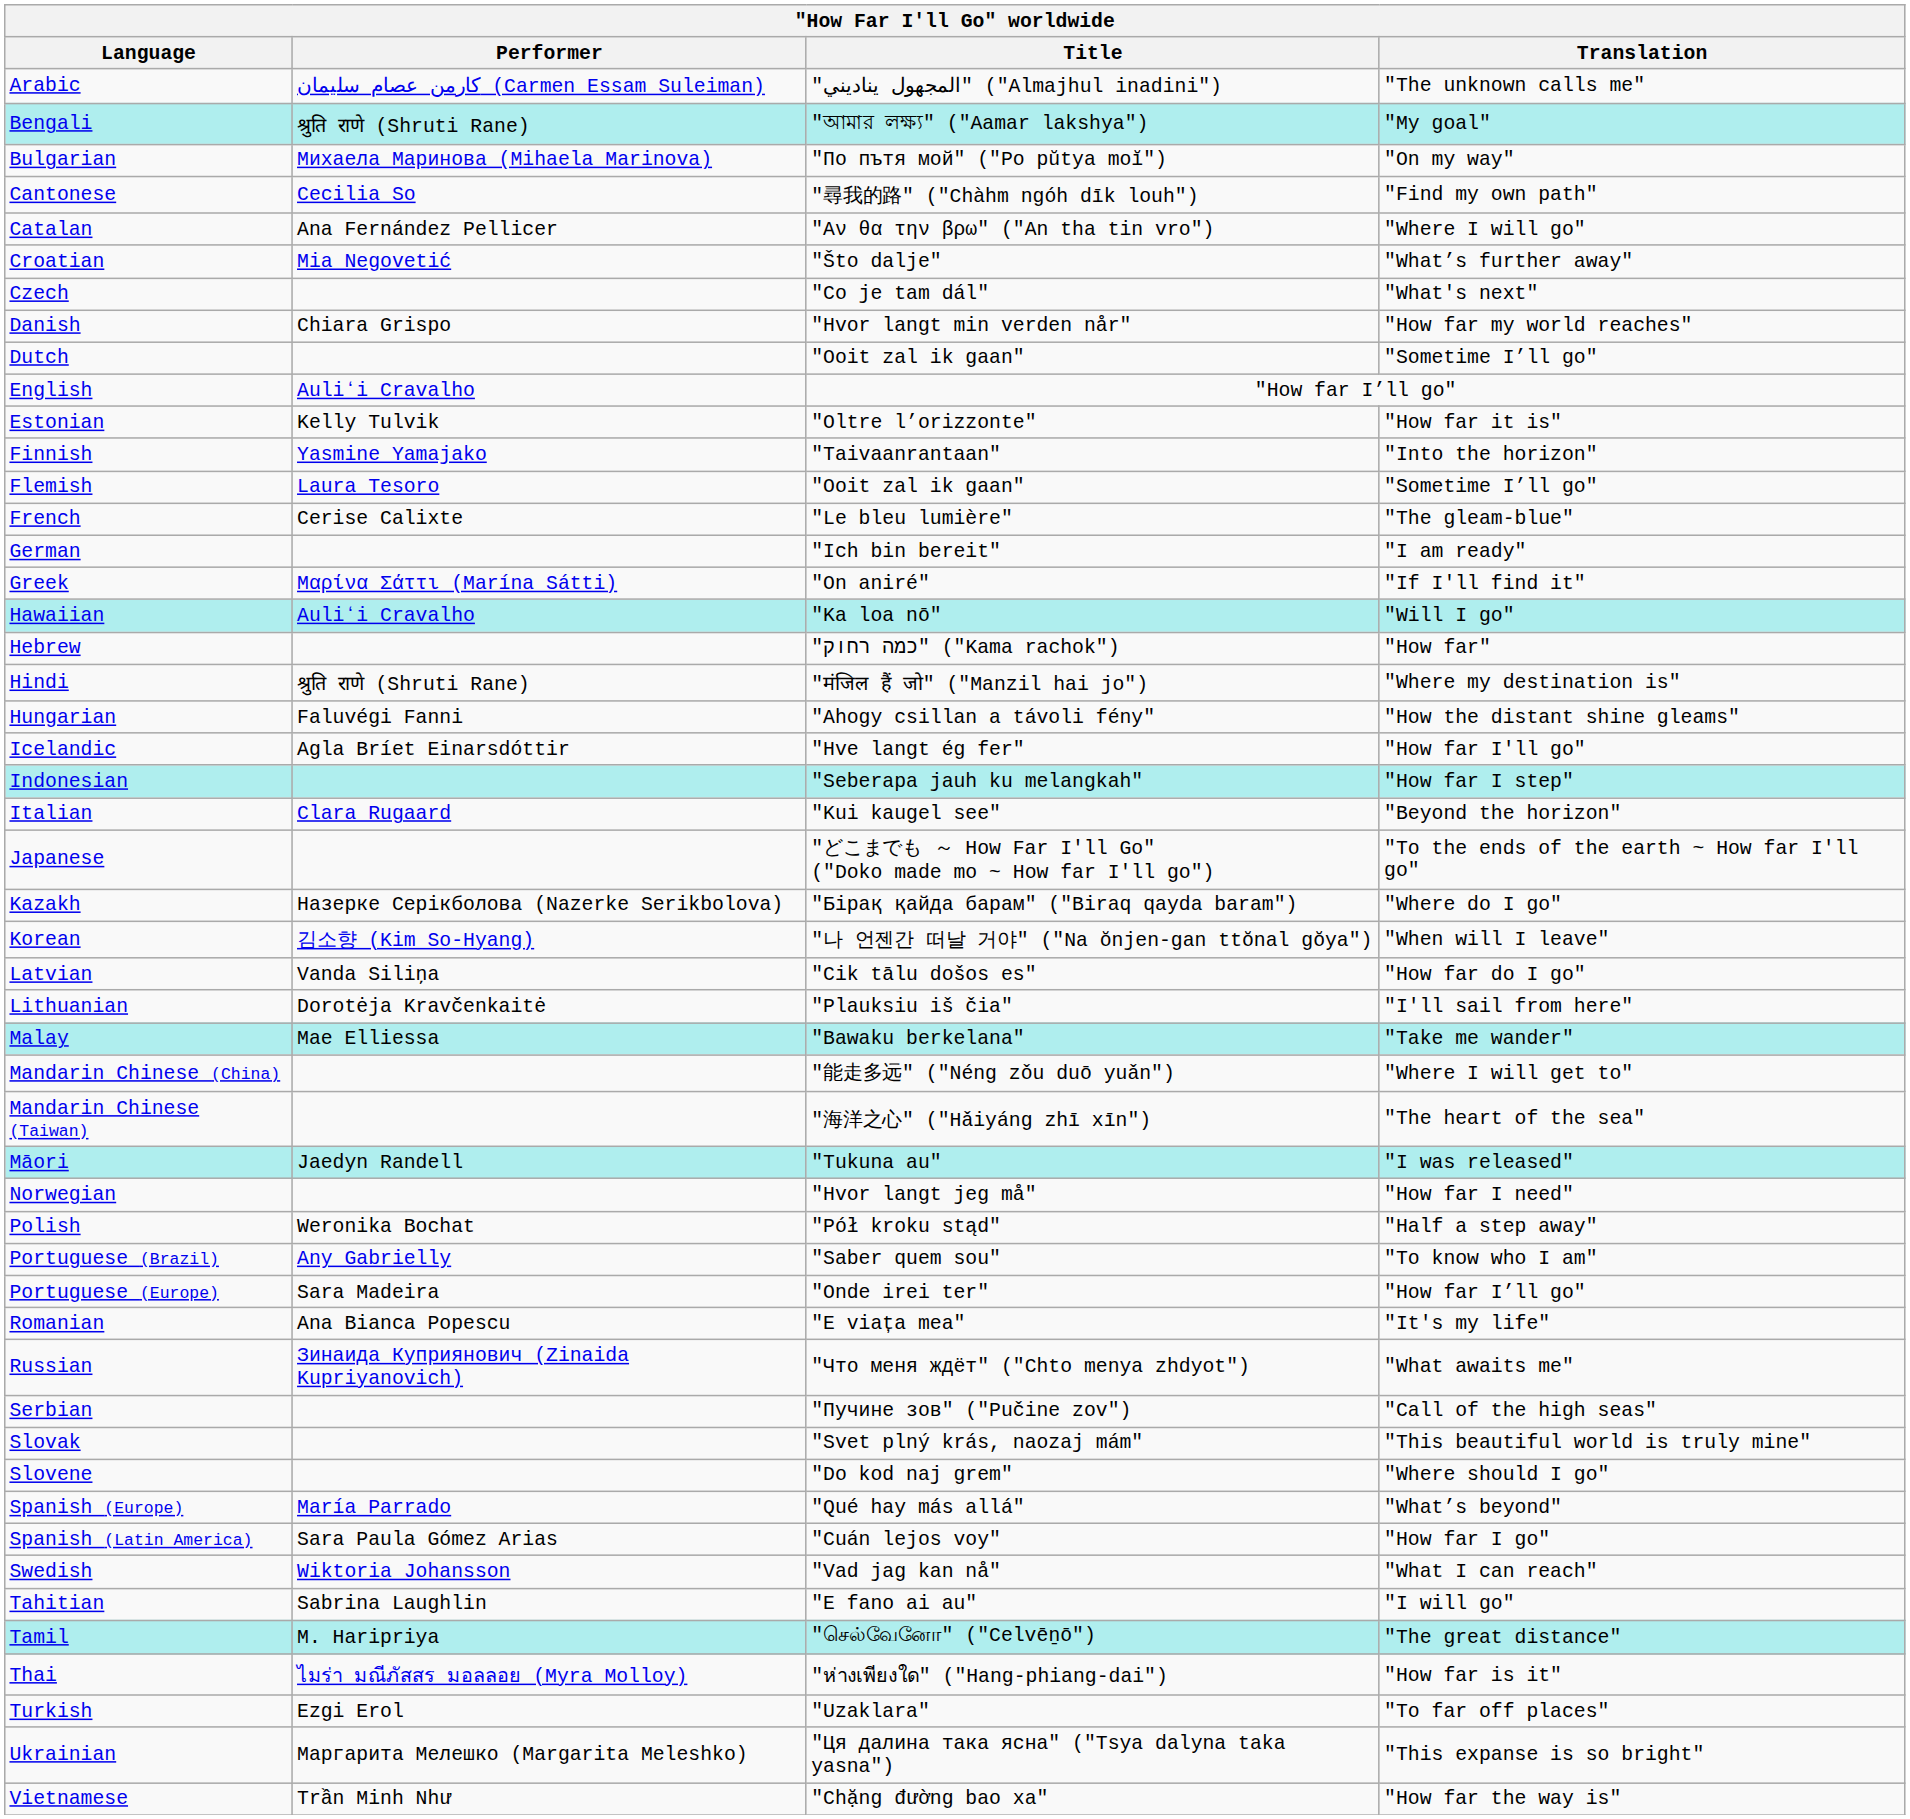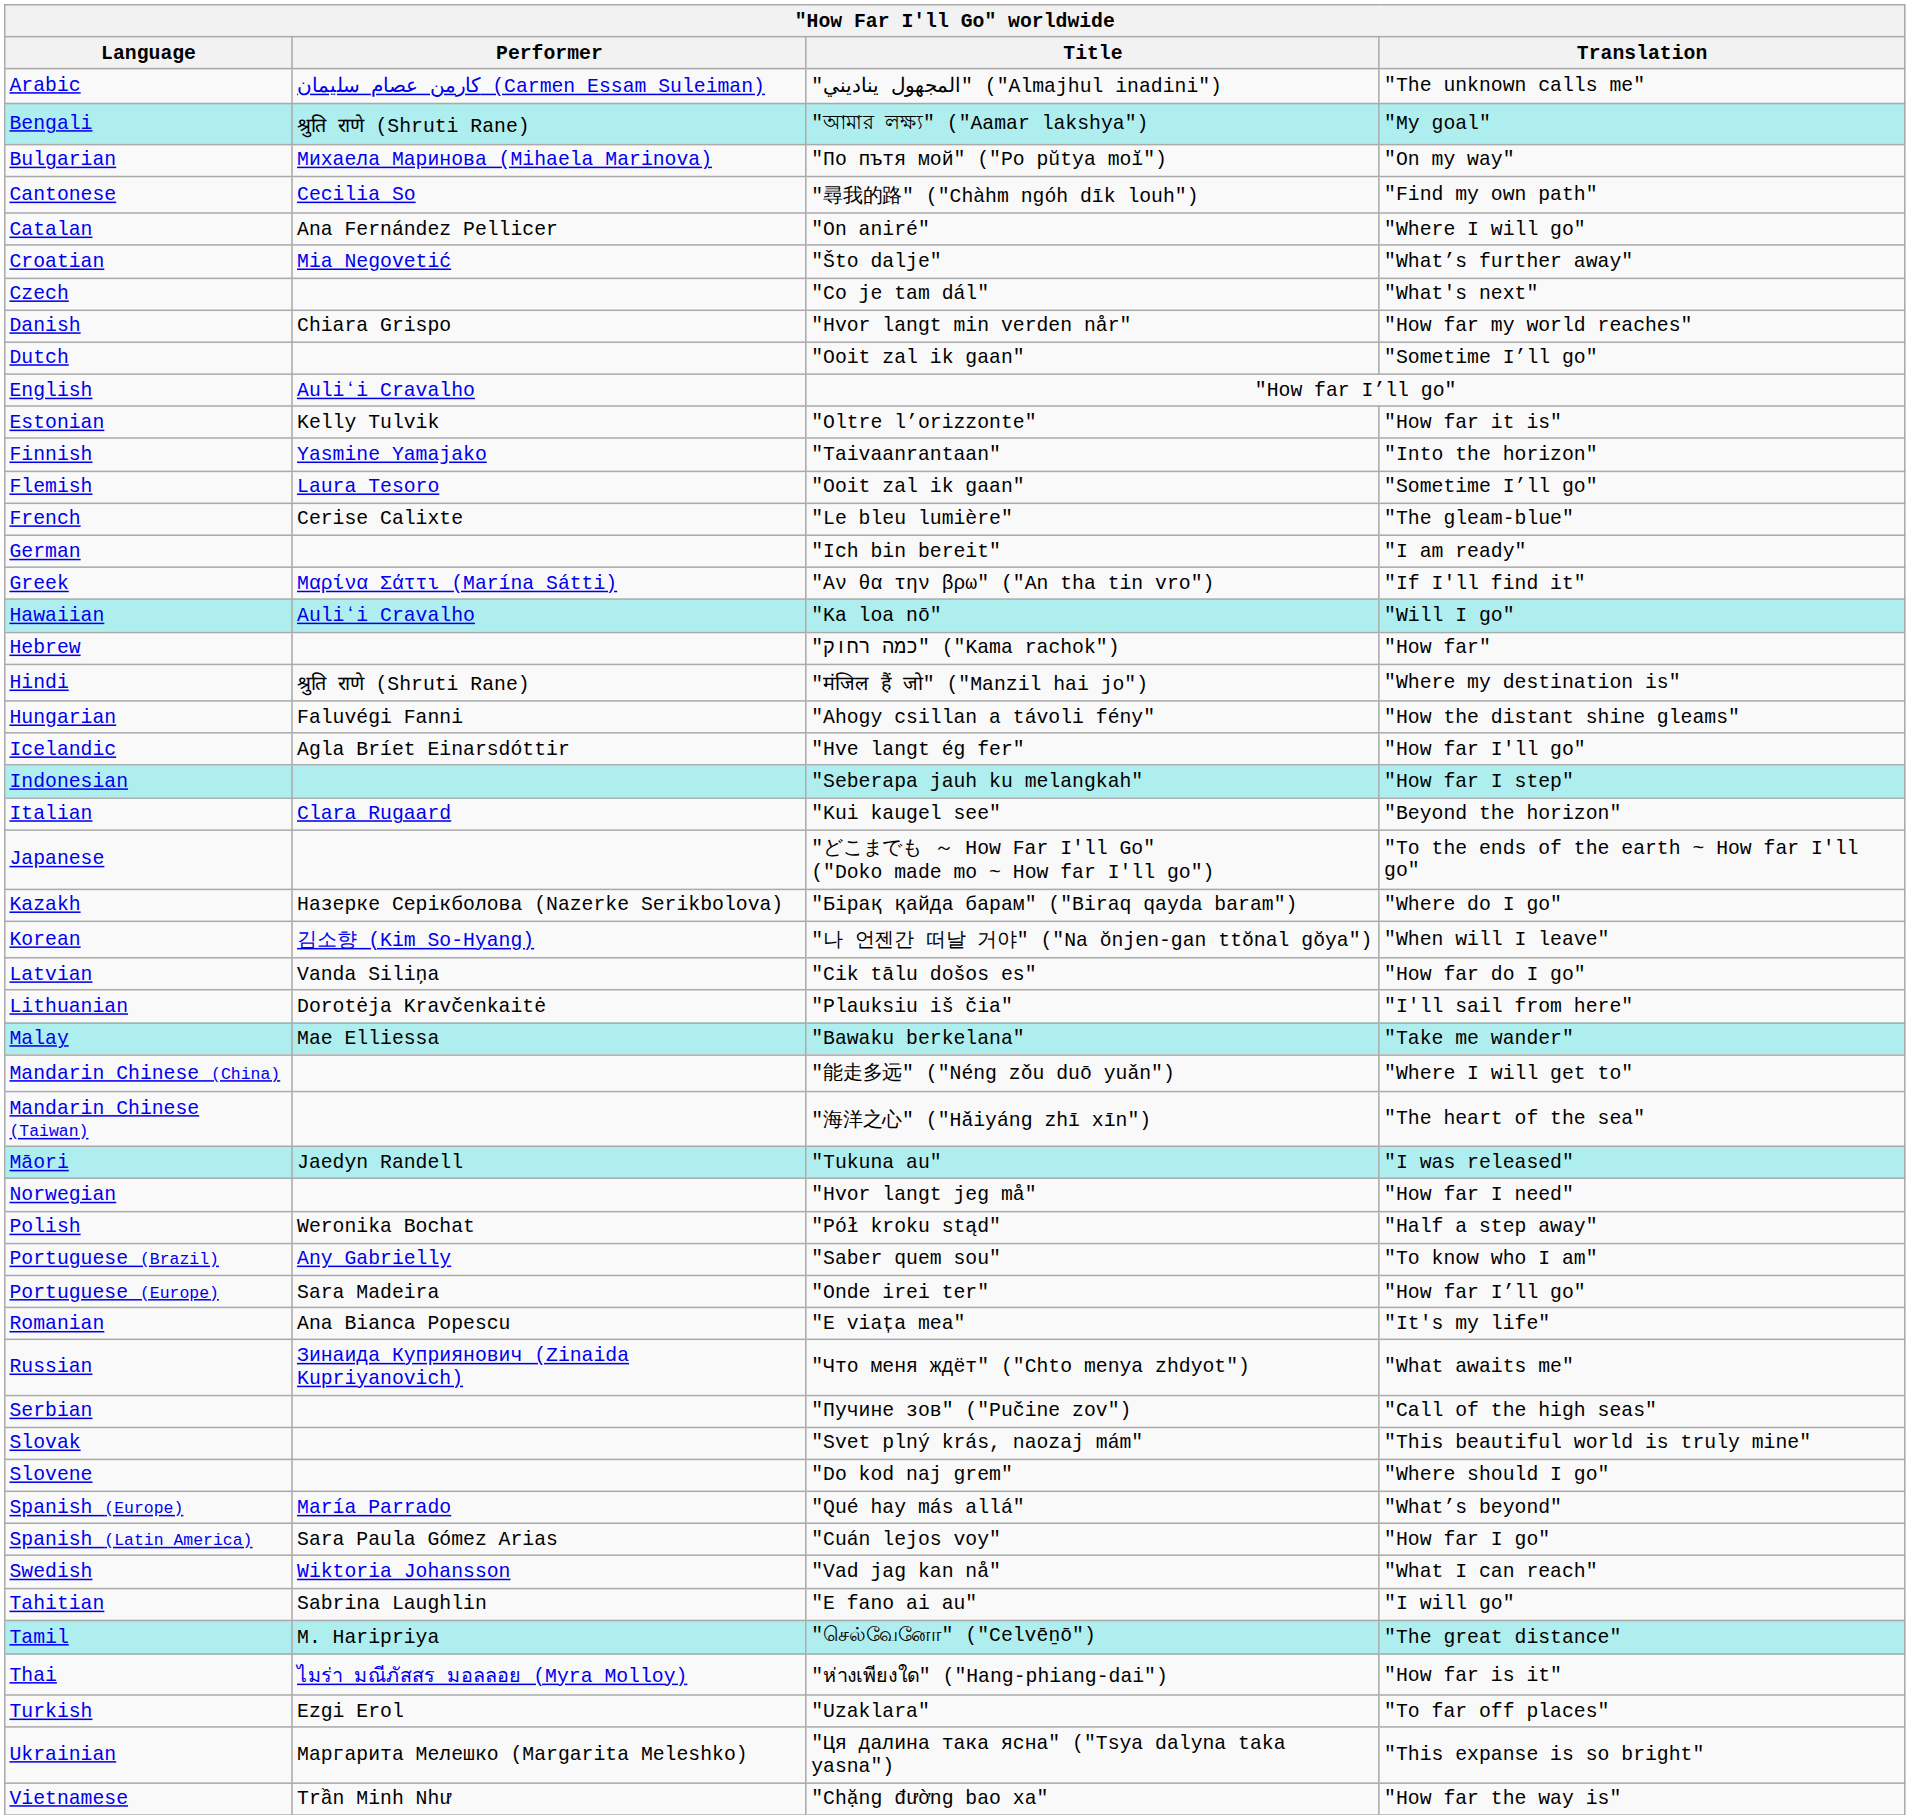 <table class="wikitable collapsible collapsed">
 <tr>
 <th colspan="4">"How Far I'll Go" worldwide</th>
 </tr>
 <tr>
 <th align="left">Language</th>
 <th align="left">Performer</th>
 <th align="left">Title</th>
 <th align="left">Translation</th>
 </tr>
 <tr>
 <td><a href='#'>Arabic</a></td>
 <td><a href='#'>كارمن عصام سليمان (Carmen Essam Suleiman)</a></td>
 <td>"المجهول يناديني" ("Almajhul inadini")</td>
 <td>"The unknown calls me"</td>
 </tr>
 <tr>
 <td style="background:PaleTurquoise"><a href='#'>Bengali</a></td>
 <td style="background:PaleTurquoise">श्रुति राणे (Shruti Rane)</td>
 <td style="background:PaleTurquoise">"আমার লক্ষ্য" ("Aamar lakshya")</td>
 <td style="background:PaleTurquoise">"My goal"</td>
 </tr>
 <tr>
 <td><a href='#'>Bulgarian</a></td>
 <td><a href='#'>Михаела Маринова (Mihaela Marinova)</a></td>
 <td>"По пътя мой" ("Po pŭtya moĭ")</td>
 <td>"On my way"</td>
 </tr>
 <tr>
 <td><a href='#'>Cantonese</a></td>
 <td><a href='#'>Cecilia So</a></td>
 <td>"尋我的路" ("Chàhm ngóh dīk louh")</td>
 <td>"Find my own path"</td>
 </tr>
 <tr>
 <td><a href='#'>Catalan</a></td>
 <td>Ana Fernández Pellicer</td>
-<td>"Αν θα την βρω" ("An tha tin vro")</td>
+<td>"On aniré"</td>
 <td>"Where I will go"</td>
 </tr>
 <tr>
 <td><a href='#'>Croatian</a></td>
 <td><a href='#'>Mia Negovetić</a></td>
 <td>"Što dalje"</td>
 <td>"What’s further away"</td>
 </tr>
 <tr>
 <td><a href='#'>Czech</a></td>
 <td></td>
 <td>"Co je tam dál"</td>
 <td>"What's next"</td>
 </tr>
 <tr>
 <td><a href='#'>Danish</a></td>
 <td>Chiara Grispo</td>
 <td>"Hvor langt min verden når"</td>
 <td>"How far my world reaches"</td>
 </tr>
 <tr>
 <td><a href='#'>Dutch</a></td>
 <td></td>
 <td>"Ooit zal ik gaan"</td>
 <td>"Sometime I’ll go"</td>
 </tr>
 <tr>
 <td><a href='#'>English</a></td>
 <td><a href='#'>Auliʻi Cravalho</a></td>
 <td colspan="2"  align="center">"How far I’ll go"</td>
 </tr>
 <tr>
 <td><a href='#'>Estonian</a></td>
 <td>Kelly Tulvik</td>
 <td>"Oltre l’orizzonte"</td>
 <td>"How far it is"</td>
 </tr>
 <tr>
 <td><a href='#'>Finnish</a></td>
 <td><a href='#'>Yasmine Yamajako</a></td>
 <td>"Taivaanrantaan"</td>
 <td>"Into the horizon"</td>
 </tr>
 <tr>
 <td><a href='#'>Flemish</a></td>
 <td><a href='#'>Laura Tesoro</a></td>
 <td>"Ooit zal ik gaan"</td>
 <td>"Sometime I’ll go"</td>
 </tr>
 <tr>
 <td><a href='#'>French</a></td>
 <td>Cerise Calixte</td>
 <td>"Le bleu lumière"</td>
 <td>"The gleam-blue"</td>
 </tr>
 <tr>
 <td><a href='#'>German</a></td>
 <td></td>
 <td>"Ich bin bereit"</td>
 <td>"I am ready"</td>
 </tr>
 <tr>
 <td><a href='#'>Greek</a></td>
 <td><a href='#'>Μαρίνα Σάττι (Marína Sátti)</a></td>
-<td>"On aniré"</td>
+<td>"Αν θα την βρω" ("An tha tin vro")</td>
 <td>"If I'll find it"</td>
 </tr>
 <tr>
 <td style="background:PaleTurquoise"><a href='#'>Hawaiian</a></td>
 <td style="background:PaleTurquoise"><a href='#'>Auliʻi Cravalho</a></td>
 <td style="background:PaleTurquoise">"Ka loa nō"</td>
 <td style="background:PaleTurquoise">"Will I go"</td>
 </tr>
 <tr>
 <td><a href='#'>Hebrew</a></td>
 <td></td>
 <td>"כמה רחוק" ("Kama rachok")</td>
 <td>"How far"</td>
 </tr>
 <tr>
 <td><a href='#'>Hindi</a></td>
 <td>श्रुति राणे (Shruti Rane)</td>
 <td>"मंजिल हैं जो" ("Manzil hai jo")</td>
 <td>"Where my destination is"</td>
 </tr>
 <tr>
 <td><a href='#'>Hungarian</a></td>
 <td>Faluvégi Fanni</td>
 <td>"Ahogy csillan a távoli fény"</td>
 <td>"How the distant shine gleams"</td>
 </tr>
 <tr>
 <td><a href='#'>Icelandic</a></td>
 <td>Agla Bríet Einarsdóttir</td>
 <td>"Hve langt ég fer"</td>
 <td>"How far I'll go"</td>
 </tr>
 <tr>
 <td style="background:PaleTurquoise"><a href='#'>Indonesian</a></td>
 <td style="background:PaleTurquoise"></td>
 <td style="background:PaleTurquoise">"Seberapa jauh ku melangkah"</td>
 <td style="background:PaleTurquoise">"How far I step"</td>
 </tr>
 <tr>
 <td><a href='#'>Italian</a></td>
 <td><a href='#'>Clara Rugaard</a></td>
 <td>"Kui kaugel see"</td>
 <td>"Beyond the horizon"</td>
 </tr>
 <tr>
 <td><a href='#'>Japanese</a></td>
 <td></td>
 <td>"どこまでも ～ How Far I'll Go"<br>("Doko made mo ~ How far I'll go")</td>
 <td>"To the ends of the earth ~ How far I'll go"</td>
 </tr>
 <tr>
 <td><a href='#'>Kazakh</a></td>
 <td>Назерке Серікболова (Nazerke Serikbolova)</td>
 <td>"Бірақ қайда барам" ("Biraq qayda baram")</td>
 <td>"Where do I go"</td>
 </tr>
 <tr>
 <td><a href='#'>Korean</a></td>
 <td><a href='#'>김소향 (Kim So-Hyang)</a></td>
 <td>"나 언젠간 떠날 거야" ("Na ŏnjen-gan ttŏnal gŏya")</td>
 <td>"When will I leave"</td>
 </tr>
 <tr>
 <td><a href='#'>Latvian</a></td>
 <td>Vanda Siliņa</td>
 <td>"Cik tālu došos es"</td>
 <td>"How far do I go"</td>
 </tr>
 <tr>
 <td><a href='#'>Lithuanian</a></td>
 <td>Dorotėja Kravčenkaitė</td>
 <td>"Plauksiu iš čia"</td>
 <td>"I'll sail from here"</td>
 </tr>
 <tr>
 <td style="background:PaleTurquoise"><a href='#'>Malay</a></td>
 <td style="background:PaleTurquoise">Mae Elliessa</td>
 <td style="background:PaleTurquoise">"Bawaku berkelana"</td>
 <td style="background:PaleTurquoise">"Take me wander"</td>
 </tr>
 <tr>
 <td><a href='#'>Mandarin Chinese <small>(China)</small></a></td>
 <td></td>
 <td>"能走多远" ("Néng zǒu duō yuǎn")</td>
 <td>"Where I will get to"</td>
 </tr>
 <tr>
 <td><a href='#'>Mandarin Chinese <small>(Taiwan)</small></a></td>
 <td></td>
 <td>"海洋之心" ("Hǎiyáng zhī xīn")</td>
 <td>"The heart of the sea"</td>
 </tr>
 <tr>
 <td style="background:PaleTurquoise"><a href='#'>Māori</a></td>
 <td style="background:PaleTurquoise">Jaedyn Randell</td>
 <td style="background:PaleTurquoise">"Tukuna au"</td>
 <td style="background:PaleTurquoise">"I was released"</td>
 </tr>
 <tr>
 <td><a href='#'>Norwegian</a></td>
 <td></td>
 <td>"Hvor langt jeg må"</td>
 <td>"How far I need"</td>
 </tr>
 <tr>
 <td><a href='#'>Polish</a></td>
 <td>Weronika Bochat</td>
 <td>"Pół kroku stąd"</td>
 <td>"Half a step away"</td>
 </tr>
 <tr>
 <td><a href='#'>Portuguese <small>(Brazil)</small></a></td>
 <td><a href='#'>Any Gabrielly</a></td>
 <td>"Saber quem sou"</td>
 <td>"To know who I am"</td>
 </tr>
 <tr>
 <td><a href='#'>Portuguese <small>(Europe)</small></a></td>
 <td>Sara Madeira</td>
 <td>"Onde irei ter"</td>
 <td>"How far I’ll go"</td>
 </tr>
 <tr>
 <td><a href='#'>Romanian</a></td>
 <td>Ana Bianca Popescu</td>
 <td>"E viața mea"</td>
 <td>"It's my life"</td>
 </tr>
 <tr>
 <td><a href='#'>Russian</a></td>
 <td><a href='#'>Зинаида Куприянович (Zinaida Kupriyanovich)</a></td>
 <td>"Что меня ждёт" ("Chto menya zhdyot")</td>
 <td>"What awaits me"</td>
 </tr>
 <tr>
 <td><a href='#'>Serbian</a></td>
 <td></td>
 <td>"Пучине зов" ("Pučine zov")</td>
 <td>"Call of the high seas"</td>
 </tr>
 <tr>
 <td><a href='#'>Slovak</a></td>
 <td></td>
 <td>"Svet plný krás, naozaj mám"</td>
 <td>"This beautiful world is truly mine"</td>
 </tr>
 <tr>
 <td><a href='#'>Slovene</a></td>
 <td></td>
 <td>"Do kod naj grem"</td>
 <td>"Where should I go"</td>
 </tr>
 <tr>
 <td><a href='#'>Spanish <small>(Europe)</small></a></td>
 <td><a href='#'>María Parrado</a></td>
 <td>"Qué hay más allá"</td>
 <td>"What’s beyond"</td>
 </tr>
 <tr>
 <td><a href='#'>Spanish <small>(Latin America)</small></a></td>
 <td>Sara Paula Gómez Arias</td>
 <td>"Cuán lejos voy"</td>
 <td>"How far I go"</td>
 </tr>
 <tr>
 <td><a href='#'>Swedish</a></td>
 <td><a href='#'>Wiktoria Johansson</a></td>
 <td>"Vad jag kan nå"</td>
 <td>"What I can reach"</td>
 </tr>
 <tr>
 <td><a href='#'>Tahitian</a></td>
 <td>Sabrina Laughlin</td>
 <td>"E fano ai au"</td>
 <td>"I will go"</td>
 </tr>
 <tr>
 <td style="background:PaleTurquoise"><a href='#'>Tamil</a></td>
 <td style="background:PaleTurquoise">M. Haripriya</td>
 <td style="background:PaleTurquoise">"செல்வேனோ" ("Celvēṉō")</td>
 <td style="background:PaleTurquoise">"The great distance"</td>
 </tr>
 <tr>
 <td><a href='#'>Thai</a></td>
 <td><a href='#'>ไมร่า มณีภัสสร มอลลอย (Myra Molloy)</a></td>
 <td>"ห่างเพียงใด" ("Hang-phiang-dai")</td>
 <td>"How far is it"</td>
 </tr>
 <tr>
 <td><a href='#'>Turkish</a></td>
 <td>Ezgi Erol</td>
 <td>"Uzaklara"</td>
 <td>"To far off places"</td>
 </tr>
 <tr>
 <td><a href='#'>Ukrainian</a></td>
 <td>Маргарита Мелешко (Margarita Meleshko)</td>
 <td>"Ця далина така ясна" ("Tsya dalyna taka yasna")</td>
 <td>"This expanse is so bright"</td>
 </tr>
 <tr>
 <td><a href='#'>Vietnamese</a></td>
 <td>Trần Minh Như</td>
 <td>"Chặng đường bao xa"</td>
 <td>"How far the way is"</td>
 </tr>
 </table>
